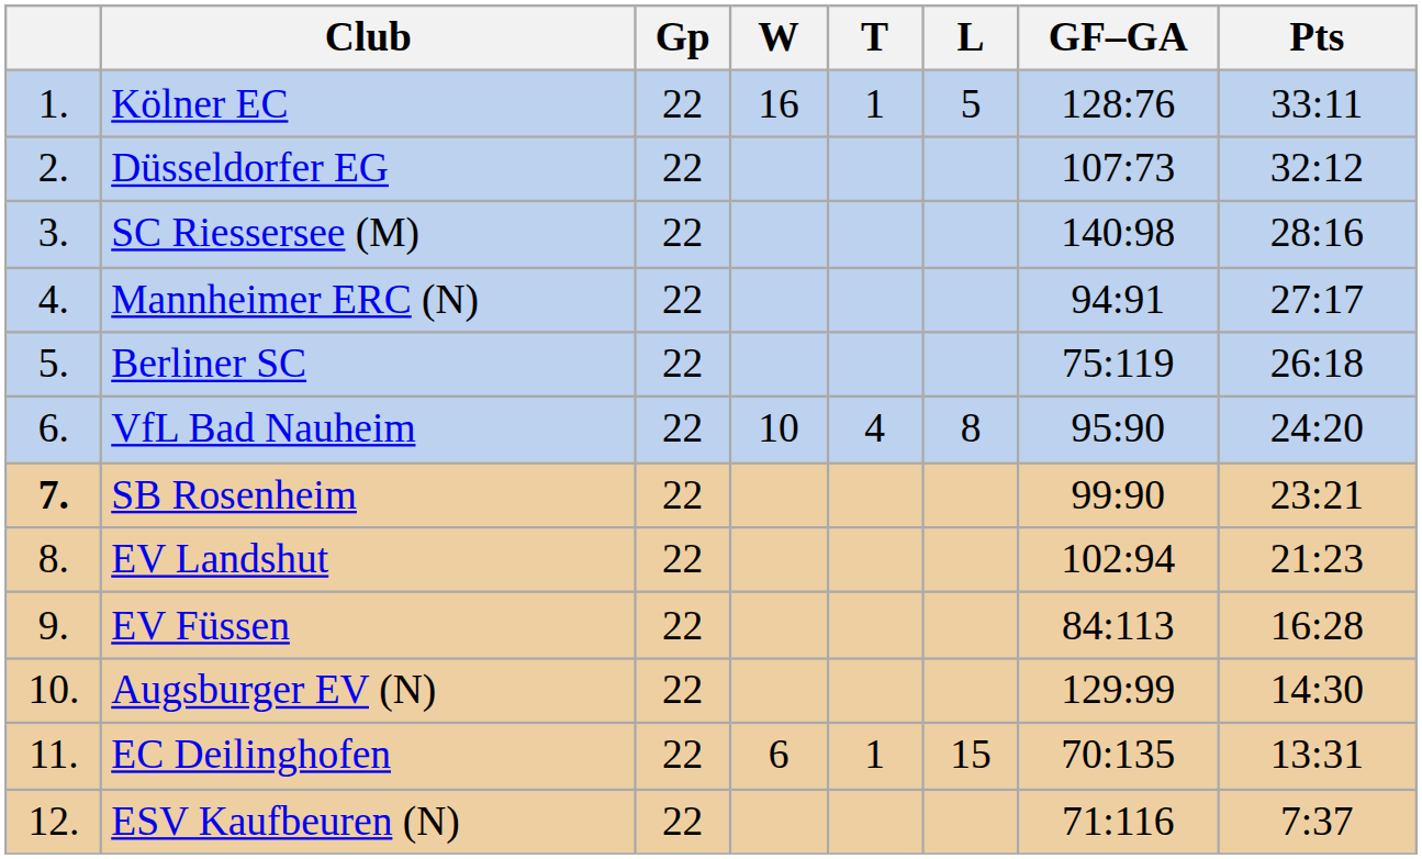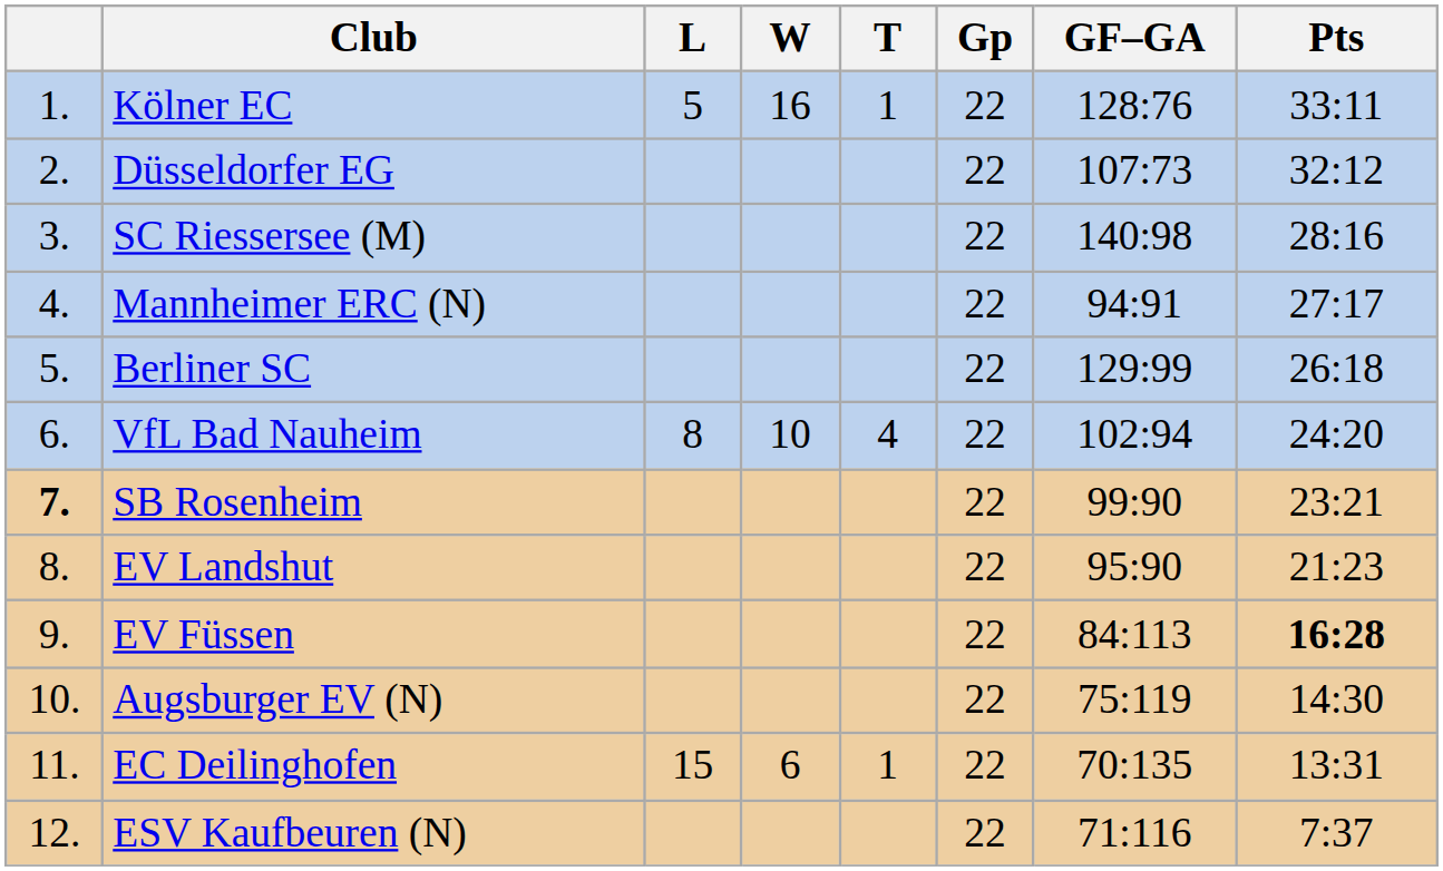 <table class="wikitable">
 <tr>
 <th width="30"></th>
 <th width="200">Club</th>
-<th width="30">Gp</th>
+<th width="30">L</th>
 <th width="30">W</th>
 <th width="30">T</th>
-<th width="30">L</th>
+<th width="30">Gp</th>
 <th width="70">GF–GA</th>
 <th width="70">Pts</th>
 </tr>
 <tr bgcolor="#BCD2EE" align="center">
 <td>1.</td>
 <td align="left"><a href='#'>Kölner EC</a></td>
-<td>22</td>
+<td>5</td>
 <td>16</td>
 <td>1</td>
-<td>5</td>
+<td>22</td>
 <td>128:76</td>
 <td>33:11</td>
 </tr>
 <tr bgcolor=#BCD2EE align="center">
 <td>2.</td>
 <td align="left"><a href='#'>Düsseldorfer EG</a></td>
-<td>22</td>
 <td></td>
 <td></td>
 <td></td>
+<td>22</td>
 <td>107:73</td>
 <td>32:12</td>
 </tr>
 <tr bgcolor=#BCD2EE align="center">
 <td>3.</td>
 <td align="left"><a href='#'>SC Riessersee</a> (M)</td>
-<td>22</td>
 <td></td>
 <td></td>
 <td></td>
+<td>22</td>
 <td>140:98</td>
 <td>28:16</td>
 </tr>
 <tr bgcolor=#BCD2EE align="center">
 <td>4.</td>
 <td align="left"><a href='#'>Mannheimer ERC</a> (N)</td>
-<td>22</td>
 <td></td>
 <td></td>
 <td></td>
+<td>22</td>
 <td>94:91</td>
 <td>27:17</td>
 </tr>
 <tr bgcolor=#BCD2EE align="center">
 <td>5.</td>
 <td align="left"><a href='#'>Berliner SC</a></td>
-<td>22</td>
 <td></td>
 <td></td>
 <td></td>
-<td>75:119</td>
+<td>22</td>
+<td>129:99</td>
 <td>26:18</td>
 </tr>
 <tr bgcolor=#BCD2EE align="center">
 <td>6.</td>
 <td align="left"><a href='#'>VfL Bad Nauheim</a></td>
-<td>22</td>
+<td>8</td>
 <td>10</td>
 <td>4</td>
-<td>8</td>
-<td>95:90</td>
+<td>22</td>
+<td>102:94</td>
 <td>24:20</td>
 </tr>
 <tr bgcolor=#EECFA1 align="center">
 <td><strong>7.</strong></td>
 <td align="left"><a href='#'>SB Rosenheim</a></td>
-<td>22</td>
 <td></td>
 <td></td>
 <td></td>
+<td>22</td>
 <td>99:90</td>
 <td>23:21</td>
 </tr>
 <tr bgcolor=#EECFA1 align="center">
 <td>8.</td>
 <td align="left"><a href='#'>EV Landshut</a></td>
-<td>22</td>
 <td></td>
 <td></td>
 <td></td>
-<td>102:94</td>
+<td>22</td>
+<td>95:90</td>
 <td>21:23</td>
 </tr>
 <tr bgcolor=#EECFA1 align="center">
 <td>9.</td>
 <td align="left"><a href='#'>EV Füssen</a></td>
-<td>22</td>
 <td></td>
 <td></td>
 <td></td>
+<td>22</td>
 <td>84:113</td>
-<td>16:28</td>
+<td><strong>16:28</strong></td>
 </tr>
 <tr bgcolor=#EECFA1 align="center">
 <td>10.</td>
 <td align="left"><a href='#'>Augsburger EV</a> (N)</td>
-<td>22</td>
 <td></td>
 <td></td>
 <td></td>
-<td>129:99</td>
+<td>22</td>
+<td>75:119</td>
 <td>14:30</td>
 </tr>
 <tr bgcolor=#EECFA1 align="center">
 <td>11.</td>
 <td align="left"><a href='#'>EC Deilinghofen</a></td>
-<td>22</td>
+<td>15</td>
 <td>6</td>
 <td>1</td>
-<td>15</td>
+<td>22</td>
 <td>70:135</td>
 <td>13:31</td>
 </tr>
 <tr bgcolor=#EECFA1 align="center">
 <td>12.</td>
 <td align="left"><a href='#'>ESV Kaufbeuren</a> (N)</td>
-<td>22</td>
 <td></td>
 <td></td>
 <td></td>
+<td>22</td>
 <td>71:116</td>
 <td>7:37</td>
 </tr>
 </table>
